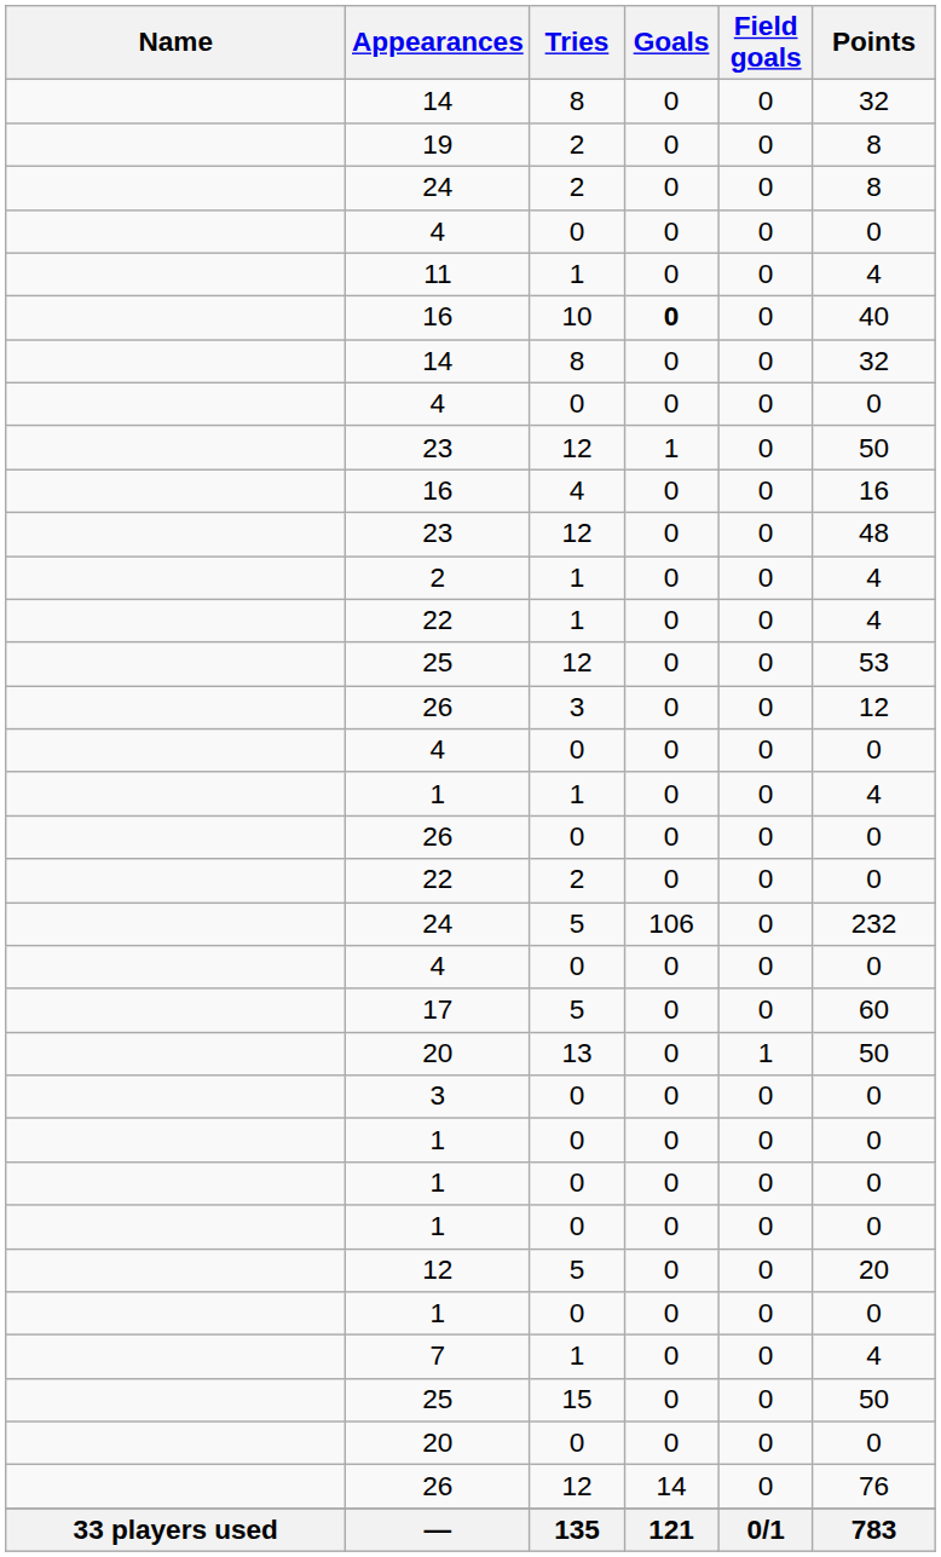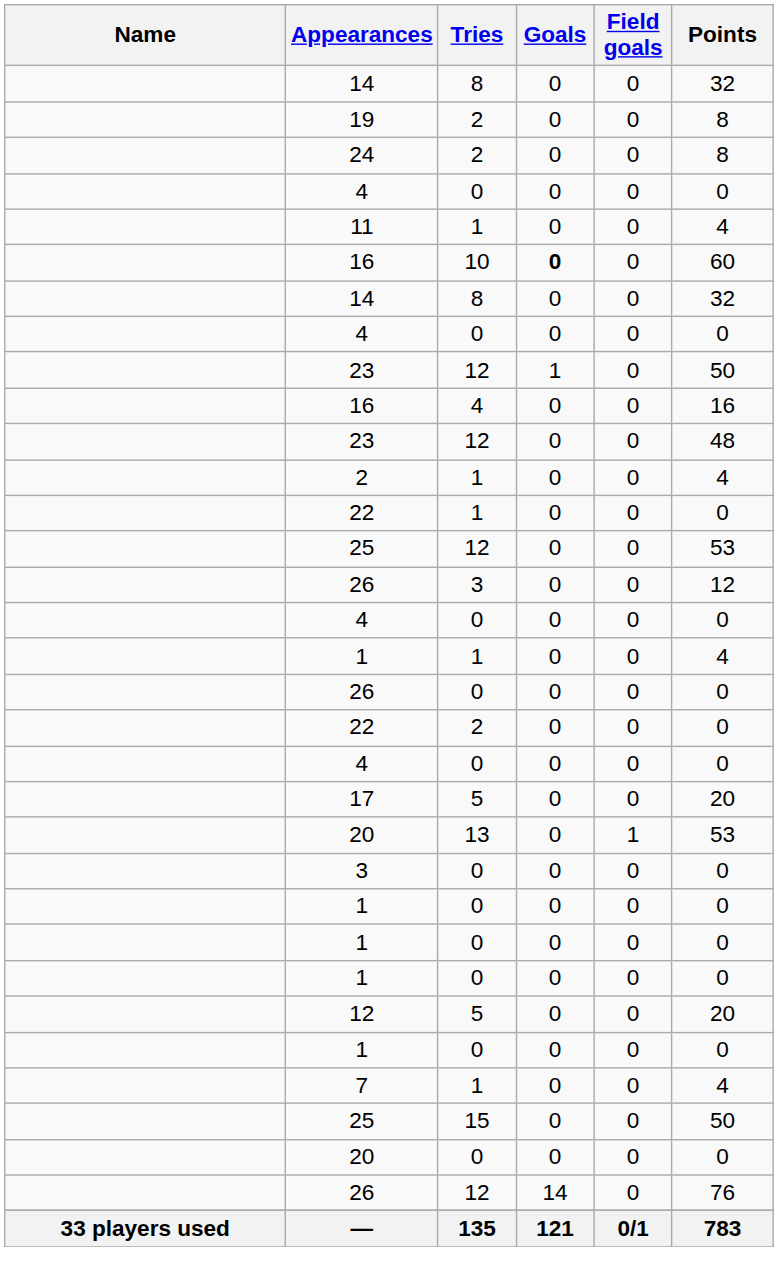 <table class="wikitable sortable" style="text-align: center;">
 <tr>
 <th style="width:12em">Name</th>
 <th><a href='#'>Appearances</a></th>
 <th style="width:3em"><a href='#'>Tries</a></th>
 <th style="width:3em"><a href='#'>Goals</a></th>
 <th style="width:3em"><a href='#'>Field goals</a></th>
 <th style="width:4em">Points</th>
 </tr>
 <tr>
 <td style="text-align:left;"></td>
 <td>14</td>
 <td>8</td>
 <td>0</td>
 <td>0</td>
 <td>32</td>
 </tr>
 <tr>
 <td style="text-align:left;"></td>
 <td>19</td>
 <td>2</td>
 <td>0</td>
 <td>0</td>
 <td>8</td>
 </tr>
 <tr>
 <td style="text-align:left;"></td>
 <td>24</td>
 <td>2</td>
 <td>0</td>
 <td>0</td>
 <td>8</td>
 </tr>
 <tr>
 <td style="text-align:left;"></td>
 <td>4</td>
 <td>0</td>
 <td>0</td>
 <td>0</td>
 <td>0</td>
 </tr>
 <tr>
 <td style="text-align:left;"></td>
 <td>11</td>
 <td>1</td>
 <td>0</td>
 <td>0</td>
 <td>4</td>
 </tr>
 <tr>
 <td style="text-align:left;"></td>
 <td>16</td>
 <td>10</td>
 <td><strong>0</strong></td>
 <td>0</td>
-<td>40</td>
+<td>60</td>
 </tr>
 <tr>
 <td style="text-align:left;"></td>
 <td>14</td>
 <td>8</td>
 <td>0</td>
 <td>0</td>
 <td>32</td>
 </tr>
 <tr>
 <td style="text-align:left;"></td>
 <td>4</td>
 <td>0</td>
 <td>0</td>
 <td>0</td>
 <td>0</td>
 </tr>
 <tr>
 <td style="text-align:left;"></td>
 <td>23</td>
 <td>12</td>
 <td>1</td>
 <td>0</td>
 <td>50</td>
 </tr>
 <tr>
 <td style="text-align:left;"></td>
 <td>16</td>
 <td>4</td>
 <td>0</td>
 <td>0</td>
 <td>16</td>
 </tr>
 <tr>
 <td style="text-align:left;"></td>
 <td>23</td>
 <td>12</td>
 <td>0</td>
 <td>0</td>
 <td>48</td>
 </tr>
 <tr>
 <td style="text-align:left;"></td>
 <td>2</td>
 <td>1</td>
 <td>0</td>
 <td>0</td>
 <td>4</td>
 </tr>
 <tr>
 <td style="text-align:left;"></td>
 <td>22</td>
 <td>1</td>
 <td>0</td>
 <td>0</td>
-<td>4</td>
+<td>0</td>
 </tr>
 <tr>
 <td style="text-align:left;"></td>
 <td>25</td>
 <td>12</td>
 <td>0</td>
 <td>0</td>
 <td>53</td>
 </tr>
 <tr>
 <td style="text-align:left;"></td>
 <td>26</td>
 <td>3</td>
 <td>0</td>
 <td>0</td>
 <td>12</td>
 </tr>
 <tr>
 <td style="text-align:left;"></td>
 <td>4</td>
 <td>0</td>
 <td>0</td>
 <td>0</td>
 <td>0</td>
 </tr>
 <tr>
 <td style="text-align:left;"></td>
 <td>1</td>
 <td>1</td>
 <td>0</td>
 <td>0</td>
 <td>4</td>
 </tr>
 <tr>
 <td style="text-align:left;"></td>
 <td>26</td>
 <td>0</td>
 <td>0</td>
 <td>0</td>
 <td>0</td>
 </tr>
 <tr>
 <td style="text-align:left;"></td>
 <td>22</td>
 <td>2</td>
 <td>0</td>
 <td>0</td>
 <td>0</td>
 </tr>
 <tr>
 <td style="text-align:left;"></td>
-<td>24</td>
-<td>5</td>
-<td>106</td>
-<td>0</td>
-<td>232</td>
-</tr>
-<tr>
-<td style="text-align:left;"></td>
 <td>4</td>
 <td>0</td>
 <td>0</td>
 <td>0</td>
 <td>0</td>
 </tr>
 <tr>
 <td style="text-align:left;"></td>
 <td>17</td>
 <td>5</td>
 <td>0</td>
 <td>0</td>
-<td>60</td>
+<td>20</td>
 </tr>
 <tr>
 <td style="text-align:left;"></td>
 <td>20</td>
 <td>13</td>
 <td>0</td>
 <td>1</td>
-<td>50</td>
+<td>53</td>
 </tr>
 <tr>
 <td style="text-align:left;"></td>
 <td>3</td>
 <td>0</td>
 <td>0</td>
 <td>0</td>
 <td>0</td>
 </tr>
 <tr>
 <td style="text-align:left;"></td>
 <td>1</td>
 <td>0</td>
 <td>0</td>
 <td>0</td>
 <td>0</td>
 </tr>
 <tr>
 <td style="text-align:left;"></td>
 <td>1</td>
 <td>0</td>
 <td>0</td>
 <td>0</td>
 <td>0</td>
 </tr>
 <tr>
 <td style="text-align:left;"></td>
 <td>1</td>
 <td>0</td>
 <td>0</td>
 <td>0</td>
 <td>0</td>
 </tr>
 <tr>
 <td style="text-align:left;"></td>
 <td>12</td>
 <td>5</td>
 <td>0</td>
 <td>0</td>
 <td>20</td>
 </tr>
 <tr>
 <td style="text-align:left;"></td>
 <td>1</td>
 <td>0</td>
 <td>0</td>
 <td>0</td>
 <td>0</td>
 </tr>
 <tr>
 <td style="text-align:left;"></td>
 <td>7</td>
 <td>1</td>
 <td>0</td>
 <td>0</td>
 <td>4</td>
 </tr>
 <tr>
 <td style="text-align:left;"></td>
 <td>25</td>
 <td>15</td>
 <td>0</td>
 <td>0</td>
 <td>50</td>
 </tr>
 <tr>
 <td style="text-align:left;"></td>
 <td>20</td>
 <td>0</td>
 <td>0</td>
 <td>0</td>
 <td>0</td>
 </tr>
 <tr>
 <td style="text-align:left;"></td>
 <td>26</td>
 <td>12</td>
 <td>14</td>
 <td>0</td>
 <td>76</td>
 </tr>
 <tr>
 </tr>
 <tr class="sortbottom">
 <th>33 players used</th>
 <th>—</th>
 <th>135</th>
 <th>121</th>
 <th>0/1</th>
 <th>783</th>
 </tr>
 </table>
